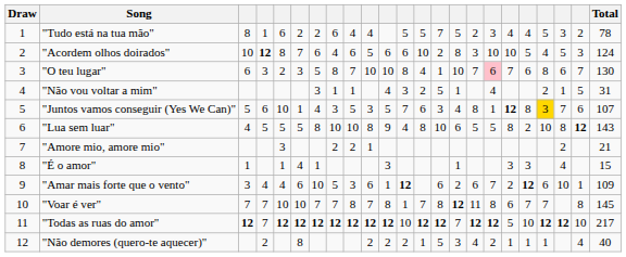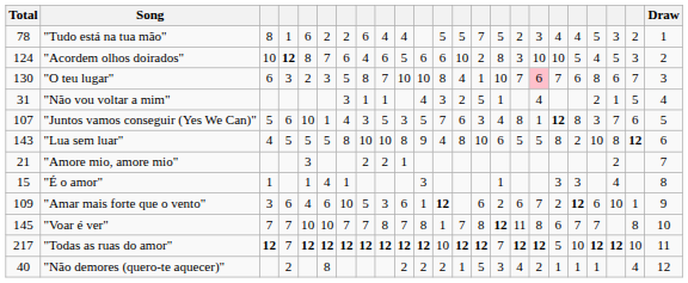 <table class="wikitable collapsible" style="margin: 1em auto 1em auto; text-align:center">
 <tr>
-<th>Draw</th>
+<th>Total</th>
 <th>Song</th>
 <th></th>
 <th></th>
 <th></th>
 <th></th>
 <th></th>
 <th></th>
 <th></th>
 <th></th>
 <th></th>
 <th></th>
 <th></th>
 <th></th>
 <th></th>
 <th></th>
 <th></th>
 <th></th>
 <th></th>
 <th></th>
 <th></th>
 <th></th>
-<th>Total</th>
+<th>Draw</th>
 </tr>
 <tr>
-<td>1</td>
+<td>78</td>
 <td align="left">"Tudo está na tua mão"</td>
 <td>8</td>
 <td>1</td>
 <td>6</td>
 <td>2</td>
 <td>2</td>
 <td>6</td>
 <td>4</td>
 <td>4</td>
 <td></td>
 <td>5</td>
 <td>5</td>
 <td>7</td>
 <td>5</td>
 <td>2</td>
 <td>3</td>
 <td>4</td>
 <td>4</td>
 <td>5</td>
 <td>3</td>
 <td>2</td>
-<td>78</td>
+<td>1</td>
 </tr>
 <tr>
-<td>2</td>
+<td>124</td>
 <td align="left">"Acordem olhos doirados"</td>
 <td>10</td>
 <td><strong>12</strong></td>
 <td>8</td>
 <td>7</td>
 <td>6</td>
 <td>4</td>
 <td>6</td>
 <td>5</td>
 <td>6</td>
 <td>6</td>
 <td>10</td>
 <td>2</td>
 <td>8</td>
 <td>3</td>
 <td>10</td>
 <td>10</td>
 <td>5</td>
 <td>4</td>
 <td>5</td>
 <td>3</td>
-<td>124</td>
+<td>2</td>
 </tr>
 <tr>
-<td>3</td>
+<td>130</td>
 <td align="left">"O teu lugar"</td>
 <td>6</td>
 <td>3</td>
 <td>2</td>
 <td>3</td>
 <td>5</td>
 <td>8</td>
 <td>7</td>
 <td>10</td>
 <td>10</td>
 <td>8</td>
 <td>4</td>
 <td>1</td>
 <td>10</td>
 <td>7</td>
 <td style="background: pink;">6</td>
 <td>7</td>
 <td>6</td>
 <td>8</td>
 <td>6</td>
 <td>7</td>
-<td>130</td>
+<td>3</td>
 </tr>
 <tr>
-<td>4</td>
+<td>31</td>
 <td align="left">"Não vou voltar a mim"</td>
 <td></td>
 <td></td>
 <td></td>
 <td></td>
 <td>3</td>
 <td>1</td>
 <td>1</td>
 <td></td>
 <td>4</td>
 <td>3</td>
 <td>2</td>
 <td>5</td>
 <td>1</td>
 <td></td>
 <td>4</td>
 <td></td>
 <td></td>
 <td>2</td>
 <td>1</td>
 <td>5</td>
-<td>31</td>
+<td>4</td>
 </tr>
 <tr>
-<td>5</td>
+<td>107</td>
 <td align="left">"Juntos vamos conseguir (Yes We Can)"</td>
 <td>5</td>
 <td>6</td>
 <td>10</td>
 <td>1</td>
 <td>4</td>
 <td>3</td>
 <td>5</td>
 <td>3</td>
 <td>5</td>
 <td>7</td>
 <td>6</td>
 <td>3</td>
 <td>4</td>
 <td>8</td>
 <td>1</td>
 <td><strong>12</strong></td>
 <td>8</td>
-<td style="background: gold;">3</td>
+<td>3</td>
 <td>7</td>
 <td>6</td>
-<td>107</td>
+<td>5</td>
 </tr>
 <tr>
-<td>6</td>
+<td>143</td>
 <td align="left">"Lua sem luar"</td>
 <td>4</td>
 <td>5</td>
 <td>5</td>
 <td>5</td>
 <td>8</td>
 <td>10</td>
 <td>10</td>
 <td>8</td>
 <td>9</td>
 <td>4</td>
 <td>8</td>
 <td>10</td>
 <td>6</td>
 <td>5</td>
 <td>5</td>
 <td>8</td>
 <td>2</td>
 <td>10</td>
 <td>8</td>
 <td><strong>12</strong></td>
-<td>143</td>
+<td>6</td>
 </tr>
 <tr>
-<td>7</td>
+<td>21</td>
 <td align="left">"Amore mio, amore mio"</td>
 <td></td>
 <td></td>
 <td>3</td>
 <td></td>
 <td></td>
 <td>2</td>
 <td>2</td>
 <td>1</td>
 <td></td>
 <td></td>
 <td></td>
 <td></td>
 <td></td>
 <td></td>
 <td></td>
 <td></td>
 <td></td>
 <td></td>
 <td>2</td>
 <td></td>
-<td>21</td>
+<td>7</td>
 </tr>
 <tr>
-<td>8</td>
+<td>15</td>
 <td align="left">"É o amor"</td>
 <td>1</td>
 <td></td>
 <td>1</td>
 <td>4</td>
 <td>1</td>
 <td></td>
 <td></td>
 <td></td>
 <td>3</td>
 <td></td>
 <td></td>
 <td></td>
 <td>1</td>
 <td></td>
 <td></td>
 <td>3</td>
 <td>3</td>
 <td></td>
 <td>4</td>
 <td></td>
-<td>15</td>
+<td>8</td>
 </tr>
 <tr>
-<td>9</td>
+<td>109</td>
 <td align="left">"Amar mais forte que o vento"</td>
 <td>3</td>
-<td>4</td>
+<td>6</td>
 <td>4</td>
 <td>6</td>
 <td>10</td>
 <td>5</td>
 <td>3</td>
 <td>6</td>
 <td>1</td>
 <td><strong>12</strong></td>
 <td></td>
 <td>6</td>
 <td>2</td>
 <td>6</td>
 <td>7</td>
 <td>2</td>
 <td><strong>12</strong></td>
 <td>6</td>
 <td>10</td>
 <td>1</td>
-<td>109</td>
+<td>9</td>
 </tr>
 <tr>
-<td>10</td>
+<td>145</td>
 <td align="left">"Voar é ver"</td>
 <td>7</td>
 <td>7</td>
 <td>10</td>
 <td>10</td>
 <td>7</td>
 <td>7</td>
 <td>8</td>
 <td>7</td>
 <td>8</td>
 <td>1</td>
 <td>7</td>
 <td>8</td>
 <td><strong>12</strong></td>
 <td>11</td>
 <td>8</td>
 <td>6</td>
 <td>7</td>
 <td>7</td>
 <td></td>
 <td>8</td>
-<td>145</td>
+<td>10</td>
 </tr>
 <tr>
-<td>11</td>
+<td>217</td>
 <td align="left">"Todas as ruas do amor"</td>
 <td><strong>12</strong></td>
 <td>7</td>
 <td><strong>12</strong></td>
 <td><strong>12</strong></td>
 <td><strong>12</strong></td>
 <td><strong>12</strong></td>
 <td><strong>12</strong></td>
 <td><strong>12</strong></td>
 <td><strong>12</strong></td>
 <td>10</td>
 <td><strong>12</strong></td>
 <td><strong>12</strong></td>
 <td>7</td>
 <td><strong>12</strong></td>
 <td><strong>12</strong></td>
 <td>5</td>
 <td>10</td>
 <td><strong>12</strong></td>
 <td><strong>12</strong></td>
 <td>10</td>
-<td>217</td>
+<td>11</td>
 </tr>
 <tr>
-<td>12</td>
+<td>40</td>
 <td align="left">"Não demores (quero-te aquecer)"</td>
 <td></td>
 <td>2</td>
 <td></td>
 <td>8</td>
 <td></td>
 <td></td>
 <td></td>
 <td>2</td>
 <td>2</td>
 <td>2</td>
 <td>1</td>
 <td>5</td>
 <td>3</td>
 <td>4</td>
 <td>2</td>
 <td>1</td>
 <td>1</td>
 <td>1</td>
 <td></td>
 <td>4</td>
-<td>40</td>
+<td>12</td>
 </tr>
 </table>
